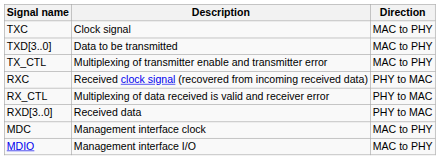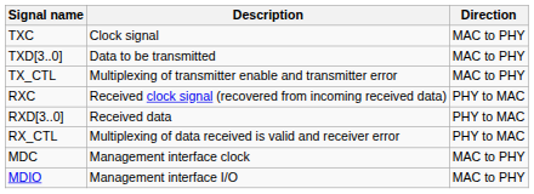 <table class="wikitable">
 <tr>
 <th>Signal name</th>
 <th>Description</th>
 <th>Direction</th>
 </tr>
 <tr>
 <td>TXC</td>
 <td>Clock signal</td>
 <td>MAC to PHY</td>
 </tr>
 <tr>
 <td>TXD[3..0]</td>
 <td>Data to be transmitted</td>
 <td>MAC to PHY</td>
 </tr>
 <tr>
 <td>TX_CTL</td>
 <td>Multiplexing of transmitter enable and transmitter error</td>
 <td>MAC to PHY</td>
 </tr>
 <tr>
 <td>RXC</td>
 <td>Received <a href='#'>clock signal</a> (recovered from incoming received data)</td>
 <td>PHY to MAC</td>
 </tr>
 <tr>
-<td>RX_CTL</td>
-<td>Multiplexing of data received is valid and receiver error</td>
+<td>RXD[3..0]</td>
+<td>Received data</td>
 <td>PHY to MAC</td>
 </tr>
 <tr>
-<td>RXD[3..0]</td>
-<td>Received data</td>
+<td>RX_CTL</td>
+<td>Multiplexing of data received is valid and receiver error</td>
 <td>PHY to MAC</td>
 </tr>
 <tr>
 <td>MDC</td>
 <td>Management interface clock</td>
 <td>MAC to PHY</td>
 </tr>
 <tr>
 <td><a href='#'>MDIO</a></td>
 <td>Management interface I/O</td>
 <td>MAC to PHY</td>
 </tr>
 </table>
